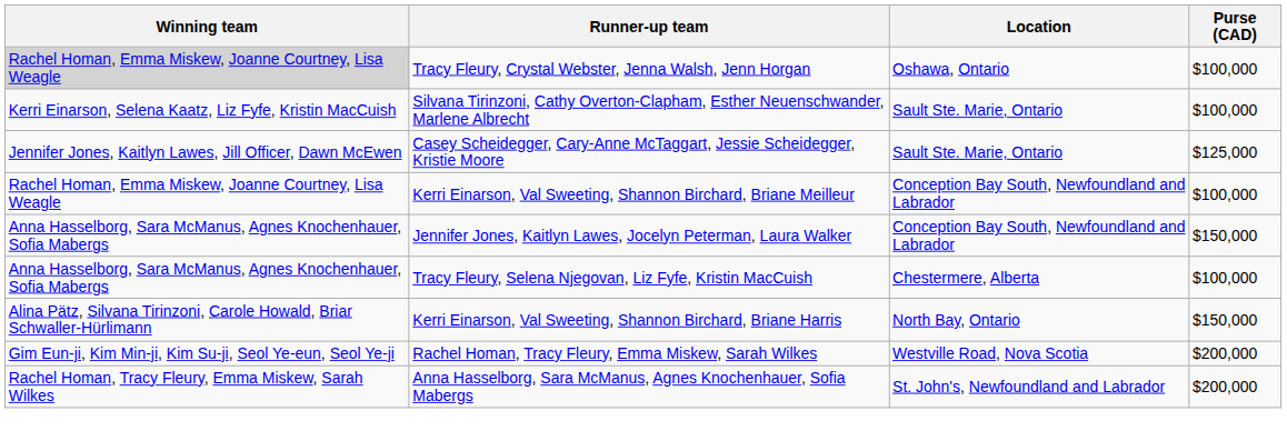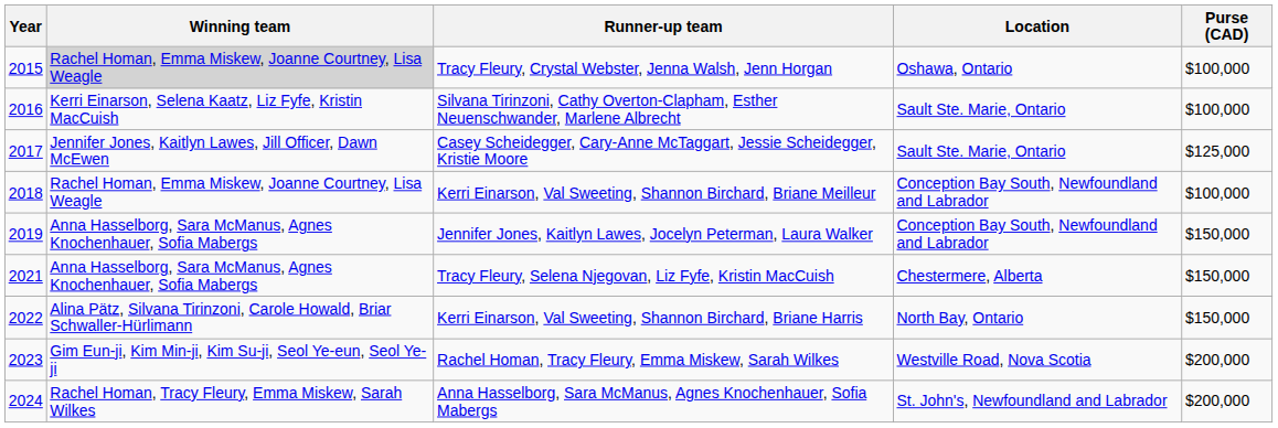 <table class="wikitable" style="font-size:95%;">
 <tr>
+<th>Year</th>
 <th>Winning team</th>
 <th>Runner-up team</th>
 <th>Location</th>
 <th>Purse (CAD)</th>
 </tr>
 <tr>
+<td><a href='#'>2015</a></td>
 <td style="background: lightgrey;"> <a href='#'>Rachel Homan</a>, <a href='#'>Emma Miskew</a>, <a href='#'>Joanne Courtney</a>, <a href='#'>Lisa Weagle</a></td>
 <td> <a href='#'>Tracy Fleury</a>, <a href='#'>Crystal Webster</a>, <a href='#'>Jenna Walsh</a>, <a href='#'>Jenn Horgan</a></td>
 <td><a href='#'>Oshawa</a>, <a href='#'>Ontario</a></td>
 <td>$100,000</td>
 </tr>
 <tr>
+<td><a href='#'>2016</a></td>
 <td> <a href='#'>Kerri Einarson</a>, <a href='#'>Selena Kaatz</a>, <a href='#'>Liz Fyfe</a>, <a href='#'>Kristin MacCuish</a></td>
 <td> <a href='#'>Silvana Tirinzoni</a>, <a href='#'>Cathy Overton-Clapham</a>, <a href='#'>Esther Neuenschwander</a>, <a href='#'>Marlene Albrecht</a></td>
 <td><a href='#'>Sault Ste. Marie, Ontario</a></td>
 <td>$100,000</td>
 </tr>
 <tr>
+<td><a href='#'>2017</a></td>
 <td> <a href='#'>Jennifer Jones</a>, <a href='#'>Kaitlyn Lawes</a>, <a href='#'>Jill Officer</a>, <a href='#'>Dawn McEwen</a></td>
 <td> <a href='#'>Casey Scheidegger</a>, <a href='#'>Cary-Anne McTaggart</a>, <a href='#'>Jessie Scheidegger</a>, <a href='#'>Kristie Moore</a></td>
 <td><a href='#'>Sault Ste. Marie, Ontario</a></td>
 <td>$125,000</td>
 </tr>
 <tr>
+<td><a href='#'>2018</a></td>
 <td> <a href='#'>Rachel Homan</a>, <a href='#'>Emma Miskew</a>, <a href='#'>Joanne Courtney</a>, <a href='#'>Lisa Weagle</a></td>
 <td> <a href='#'>Kerri Einarson</a>, <a href='#'>Val Sweeting</a>, <a href='#'>Shannon Birchard</a>, <a href='#'>Briane Meilleur</a></td>
 <td><a href='#'>Conception Bay South</a>, <a href='#'>Newfoundland and Labrador</a></td>
 <td>$100,000</td>
 </tr>
 <tr>
+<td><a href='#'>2019</a></td>
 <td> <a href='#'>Anna Hasselborg</a>, <a href='#'>Sara McManus</a>, <a href='#'>Agnes Knochenhauer</a>, <a href='#'>Sofia Mabergs</a></td>
 <td> <a href='#'>Jennifer Jones</a>, <a href='#'>Kaitlyn Lawes</a>, <a href='#'>Jocelyn Peterman</a>, <a href='#'>Laura Walker</a></td>
 <td><a href='#'>Conception Bay South</a>, <a href='#'>Newfoundland and Labrador</a></td>
 <td>$150,000</td>
 </tr>
 <tr>
+<td><a href='#'>2021</a></td>
 <td> <a href='#'>Anna Hasselborg</a>, <a href='#'>Sara McManus</a>, <a href='#'>Agnes Knochenhauer</a>, <a href='#'>Sofia Mabergs</a></td>
 <td> <a href='#'>Tracy Fleury</a>, <a href='#'>Selena Njegovan</a>, <a href='#'>Liz Fyfe</a>, <a href='#'>Kristin MacCuish</a></td>
 <td><a href='#'>Chestermere</a>, <a href='#'>Alberta</a></td>
-<td>$100,000</td>
+<td>$150,000</td>
 </tr>
 <tr>
+<td><a href='#'>2022</a></td>
 <td> <a href='#'>Alina Pätz</a>, <a href='#'>Silvana Tirinzoni</a>, <a href='#'>Carole Howald</a>, <a href='#'>Briar Schwaller-Hürlimann</a></td>
 <td> <a href='#'>Kerri Einarson</a>, <a href='#'>Val Sweeting</a>, <a href='#'>Shannon Birchard</a>, <a href='#'>Briane Harris</a></td>
 <td><a href='#'>North Bay</a>, <a href='#'>Ontario</a></td>
 <td>$150,000</td>
 </tr>
 <tr>
+<td><a href='#'>2023</a></td>
 <td> <a href='#'>Gim Eun-ji</a>, <a href='#'>Kim Min-ji</a>, <a href='#'>Kim Su-ji</a>, <a href='#'>Seol Ye-eun</a>, <a href='#'>Seol Ye-ji</a></td>
 <td> <a href='#'>Rachel Homan</a>, <a href='#'>Tracy Fleury</a>, <a href='#'>Emma Miskew</a>, <a href='#'>Sarah Wilkes</a></td>
 <td><a href='#'>Westville Road</a>, <a href='#'>Nova Scotia</a></td>
 <td>$200,000</td>
 </tr>
 <tr>
+<td><a href='#'>2024</a></td>
 <td> <a href='#'>Rachel Homan</a>, <a href='#'>Tracy Fleury</a>, <a href='#'>Emma Miskew</a>, <a href='#'>Sarah Wilkes</a></td>
 <td> <a href='#'>Anna Hasselborg</a>, <a href='#'>Sara McManus</a>, <a href='#'>Agnes Knochenhauer</a>, <a href='#'>Sofia Mabergs</a></td>
 <td><a href='#'>St. John's</a>, <a href='#'>Newfoundland and Labrador</a></td>
 <td>$200,000</td>
 </tr>
 </table>
